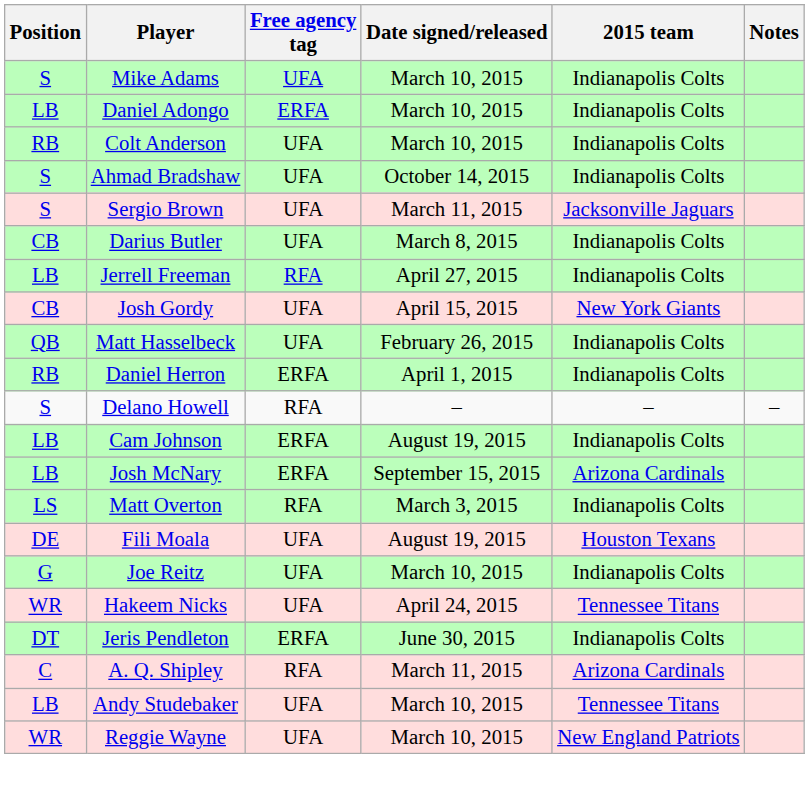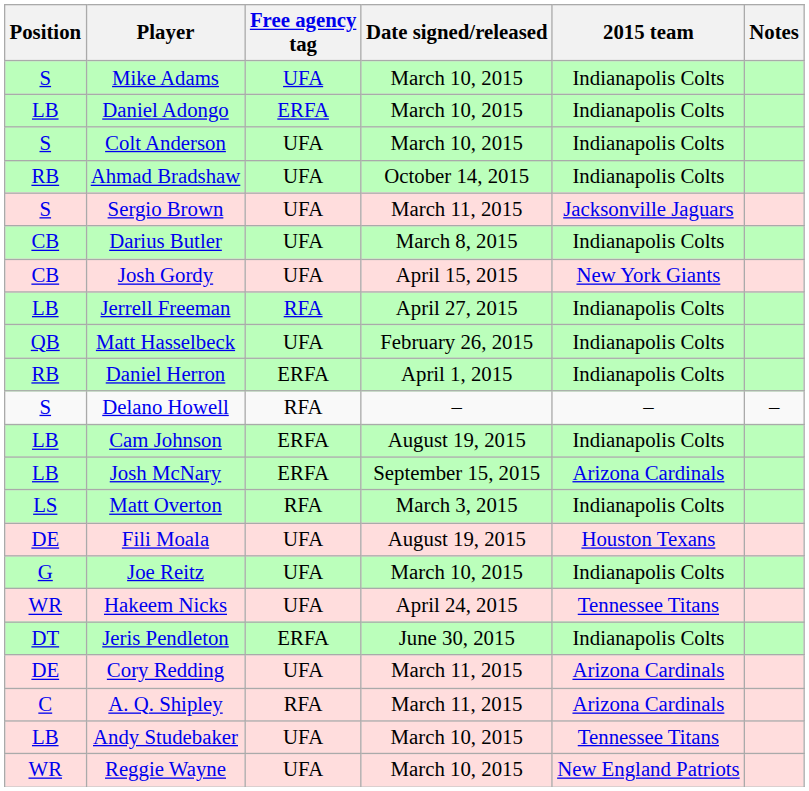 <table class="sortable wikitable">
 <tr>
 <th>Position</th>
 <th>Player</th>
 <th><a href='#'>Free agency</a><br>tag</th>
 <th>Date signed/released</th>
 <th>2015 team</th>
 <th>Notes</th>
 </tr>
 <tr style="background:#bfb; text-align:center;">
 <td><a href='#'>S</a></td>
 <td><a href='#'>Mike Adams</a></td>
 <td><a href='#'>UFA</a></td>
 <td>March 10, 2015</td>
 <td>Indianapolis Colts</td>
 <td></td>
 </tr>
 <tr style="background:#bfb; text-align:center;">
 <td><a href='#'>LB</a></td>
 <td><a href='#'>Daniel Adongo</a></td>
 <td><a href='#'>ERFA</a></td>
 <td>March 10, 2015</td>
 <td>Indianapolis Colts</td>
 <td></td>
 </tr>
 <tr style="background:#bfb; text-align:center;">
-<td><a href='#'>RB</a></td>
+<td><a href='#'>S</a></td>
 <td><a href='#'>Colt Anderson</a></td>
 <td>UFA</td>
 <td>March 10, 2015</td>
 <td>Indianapolis Colts</td>
 <td></td>
 </tr>
 <tr style="background:#bfb; text-align:center;">
-<td><a href='#'>S</a></td>
+<td><a href='#'>RB</a></td>
 <td><a href='#'>Ahmad Bradshaw</a></td>
 <td>UFA</td>
 <td>October 14, 2015</td>
 <td>Indianapolis Colts</td>
 <td></td>
 </tr>
 <tr style="background:#fdd; text-align:center;">
 <td><a href='#'>S</a></td>
 <td><a href='#'>Sergio Brown</a></td>
 <td>UFA</td>
 <td>March 11, 2015</td>
 <td><a href='#'>Jacksonville Jaguars</a></td>
 <td></td>
 </tr>
 <tr style="background:#bfb; text-align:center;">
 <td><a href='#'>CB</a></td>
 <td><a href='#'>Darius Butler</a></td>
 <td>UFA</td>
 <td>March 8, 2015</td>
 <td>Indianapolis Colts</td>
 <td></td>
 </tr>
+<tr style="background:#fdd; text-align:center;">
+<td><a href='#'>CB</a></td>
+<td><a href='#'>Josh Gordy</a></td>
+<td>UFA</td>
+<td>April 15, 2015</td>
+<td><a href='#'>New York Giants</a></td>
+<td></td>
+</tr>
 <tr style="background:#bfb; text-align:center;">
 <td><a href='#'>LB</a></td>
 <td><a href='#'>Jerrell Freeman</a></td>
 <td><a href='#'>RFA</a></td>
 <td>April 27, 2015</td>
 <td>Indianapolis Colts</td>
-<td></td>
-</tr>
-<tr style="background:#fdd; text-align:center;">
-<td><a href='#'>CB</a></td>
-<td><a href='#'>Josh Gordy</a></td>
-<td>UFA</td>
-<td>April 15, 2015</td>
-<td><a href='#'>New York Giants</a></td>
 <td></td>
 </tr>
 <tr style="background:#bfb; text-align:center;">
 <td><a href='#'>QB</a></td>
 <td><a href='#'>Matt Hasselbeck</a></td>
 <td>UFA</td>
 <td>February 26, 2015</td>
 <td>Indianapolis Colts</td>
 <td></td>
 </tr>
 <tr style="background:#bfb; text-align:center;">
 <td><a href='#'>RB</a></td>
 <td><a href='#'>Daniel Herron</a></td>
 <td>ERFA</td>
 <td>April 1, 2015</td>
 <td>Indianapolis Colts</td>
 <td></td>
 </tr>
 <tr style="text-align:center;">
 <td><a href='#'>S</a></td>
 <td><a href='#'>Delano Howell</a></td>
 <td>RFA</td>
 <td>–</td>
 <td>–</td>
 <td>–</td>
 </tr>
 <tr style="background:#bfb; text-align:center;">
 <td><a href='#'>LB</a></td>
 <td><a href='#'>Cam Johnson</a></td>
 <td>ERFA</td>
 <td>August 19, 2015</td>
 <td>Indianapolis Colts</td>
 <td></td>
 </tr>
 <tr style="background:#bfb; text-align:center;">
 <td><a href='#'>LB</a></td>
 <td><a href='#'>Josh McNary</a></td>
 <td>ERFA</td>
 <td>September 15, 2015</td>
 <td><a href='#'>Arizona Cardinals</a></td>
 <td></td>
 </tr>
 <tr style="background:#bfb; text-align:center;">
 <td><a href='#'>LS</a></td>
 <td><a href='#'>Matt Overton</a></td>
 <td>RFA</td>
 <td>March 3, 2015</td>
 <td>Indianapolis Colts</td>
 <td></td>
 </tr>
 <tr style="background:#fdd; text-align:center;">
 <td><a href='#'>DE</a></td>
 <td><a href='#'>Fili Moala</a></td>
 <td>UFA</td>
 <td>August 19, 2015</td>
 <td><a href='#'>Houston Texans</a></td>
 <td></td>
 </tr>
 <tr style="background:#bfb; text-align:center;">
 <td><a href='#'>G</a></td>
 <td><a href='#'>Joe Reitz</a></td>
 <td>UFA</td>
 <td>March 10, 2015</td>
 <td>Indianapolis Colts</td>
 <td></td>
 </tr>
 <tr style="background:#fdd; text-align:center;">
 <td><a href='#'>WR</a></td>
 <td><a href='#'>Hakeem Nicks</a></td>
 <td>UFA</td>
 <td>April 24, 2015</td>
 <td><a href='#'>Tennessee Titans</a></td>
 <td></td>
 </tr>
 <tr style="background:#bfb; text-align:center;">
 <td><a href='#'>DT</a></td>
 <td><a href='#'>Jeris Pendleton</a></td>
 <td>ERFA</td>
 <td>June 30, 2015</td>
 <td>Indianapolis Colts</td>
 <td></td>
 </tr>
 <tr style="background:#fdd; text-align:center;">
+<td><a href='#'>DE</a></td>
+<td><a href='#'>Cory Redding</a></td>
+<td>UFA</td>
+<td>March 11, 2015</td>
+<td><a href='#'>Arizona Cardinals</a></td>
+<td></td>
+</tr>
+<tr style="background:#fdd; text-align:center;">
 <td><a href='#'>C</a></td>
 <td><a href='#'>A. Q. Shipley</a></td>
 <td>RFA</td>
 <td>March 11, 2015</td>
 <td><a href='#'>Arizona Cardinals</a></td>
 <td></td>
 </tr>
 <tr style="background:#fdd; text-align:center;">
 <td><a href='#'>LB</a></td>
 <td><a href='#'>Andy Studebaker</a></td>
 <td>UFA</td>
 <td>March 10, 2015</td>
 <td><a href='#'>Tennessee Titans</a></td>
 <td></td>
 </tr>
 <tr style="background:#fdd; text-align:center;">
 <td><a href='#'>WR</a></td>
 <td><a href='#'>Reggie Wayne</a></td>
 <td>UFA</td>
 <td>March 10, 2015</td>
 <td><a href='#'>New England Patriots</a></td>
 <td></td>
 </tr>
 </table>
